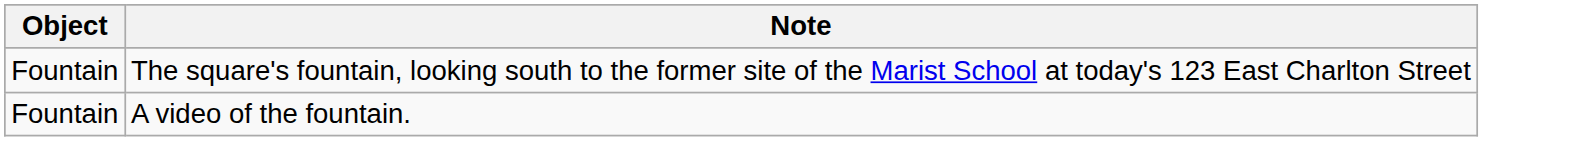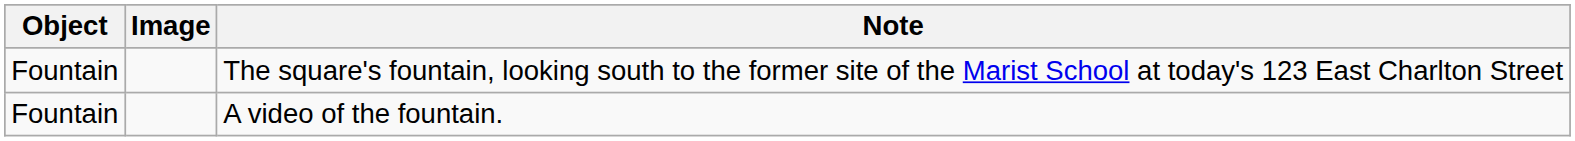 <table class="wikitable">
 <tr>
 <th>Object</th>
+<th>Image</th>
 <th>Note</th>
 </tr>
 <tr>
 <td>Fountain</td>
+<td></td>
 <td>The square's fountain, looking south to the former site of the <a href='#'>Marist School</a> at today's 123 East Charlton Street</td>
 </tr>
 <tr>
 <td>Fountain</td>
+<td></td>
 <td>A video of the fountain.</td>
 </tr>
 </table>
